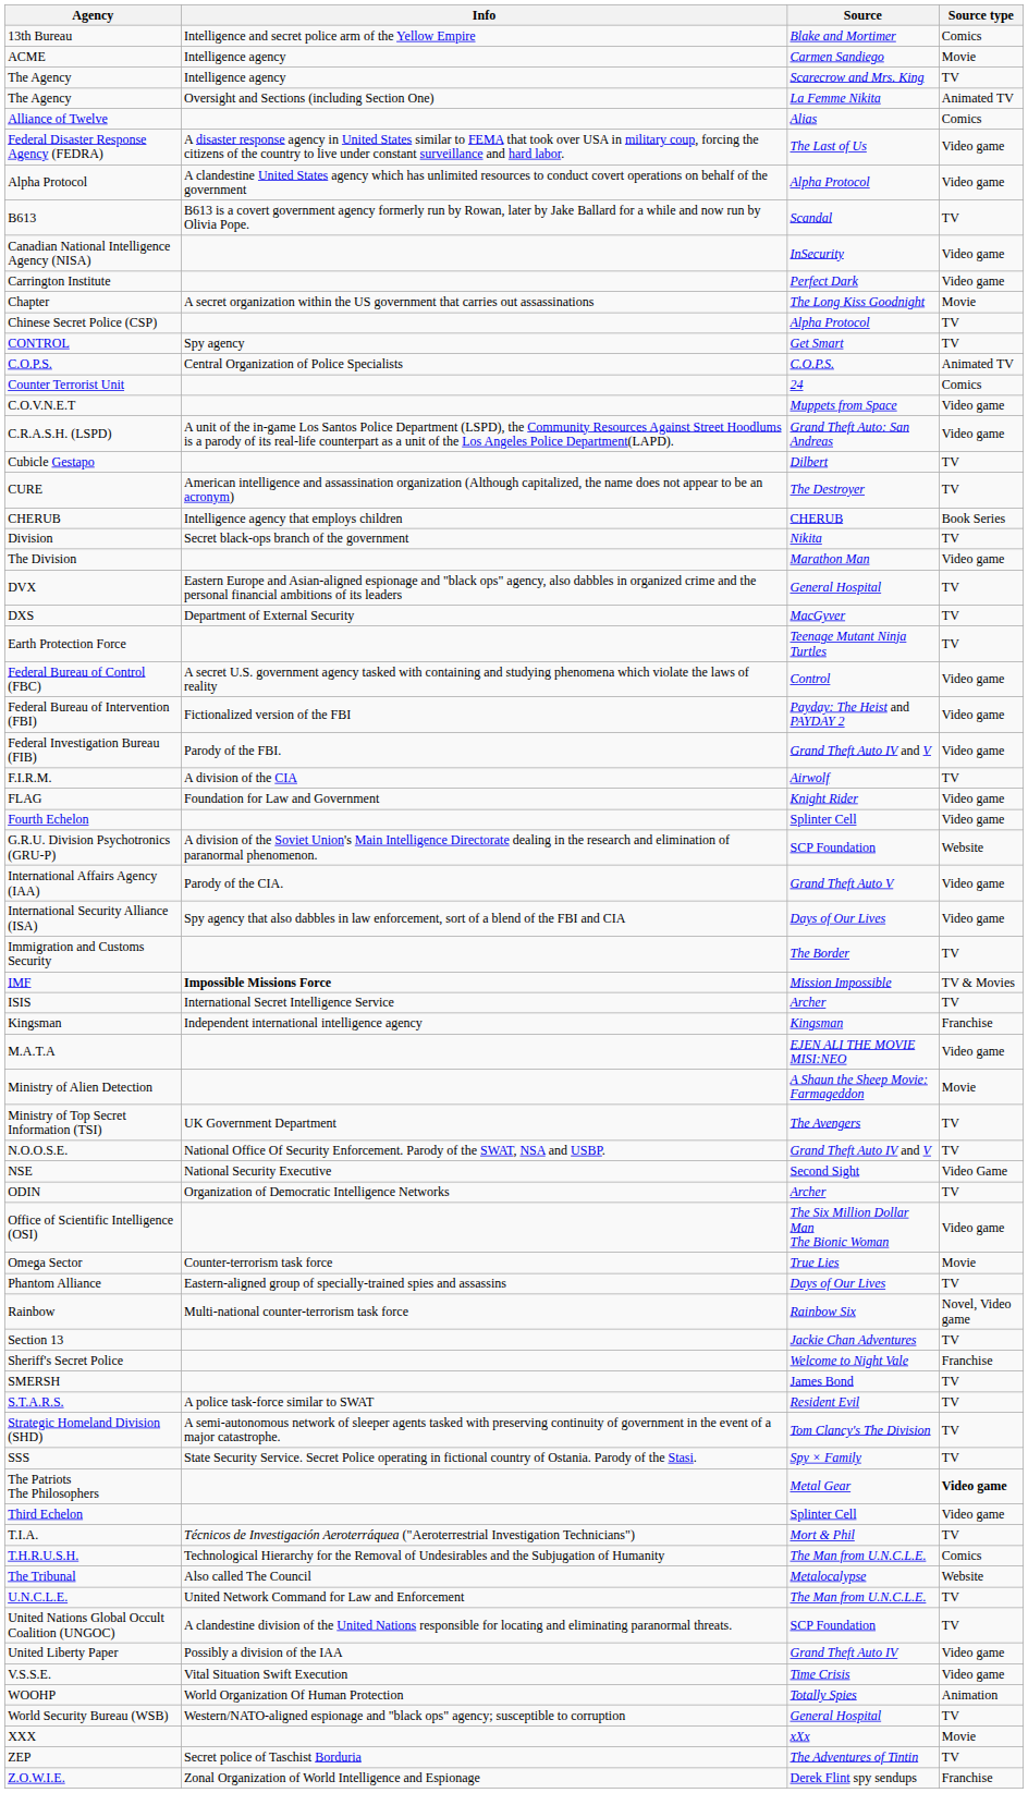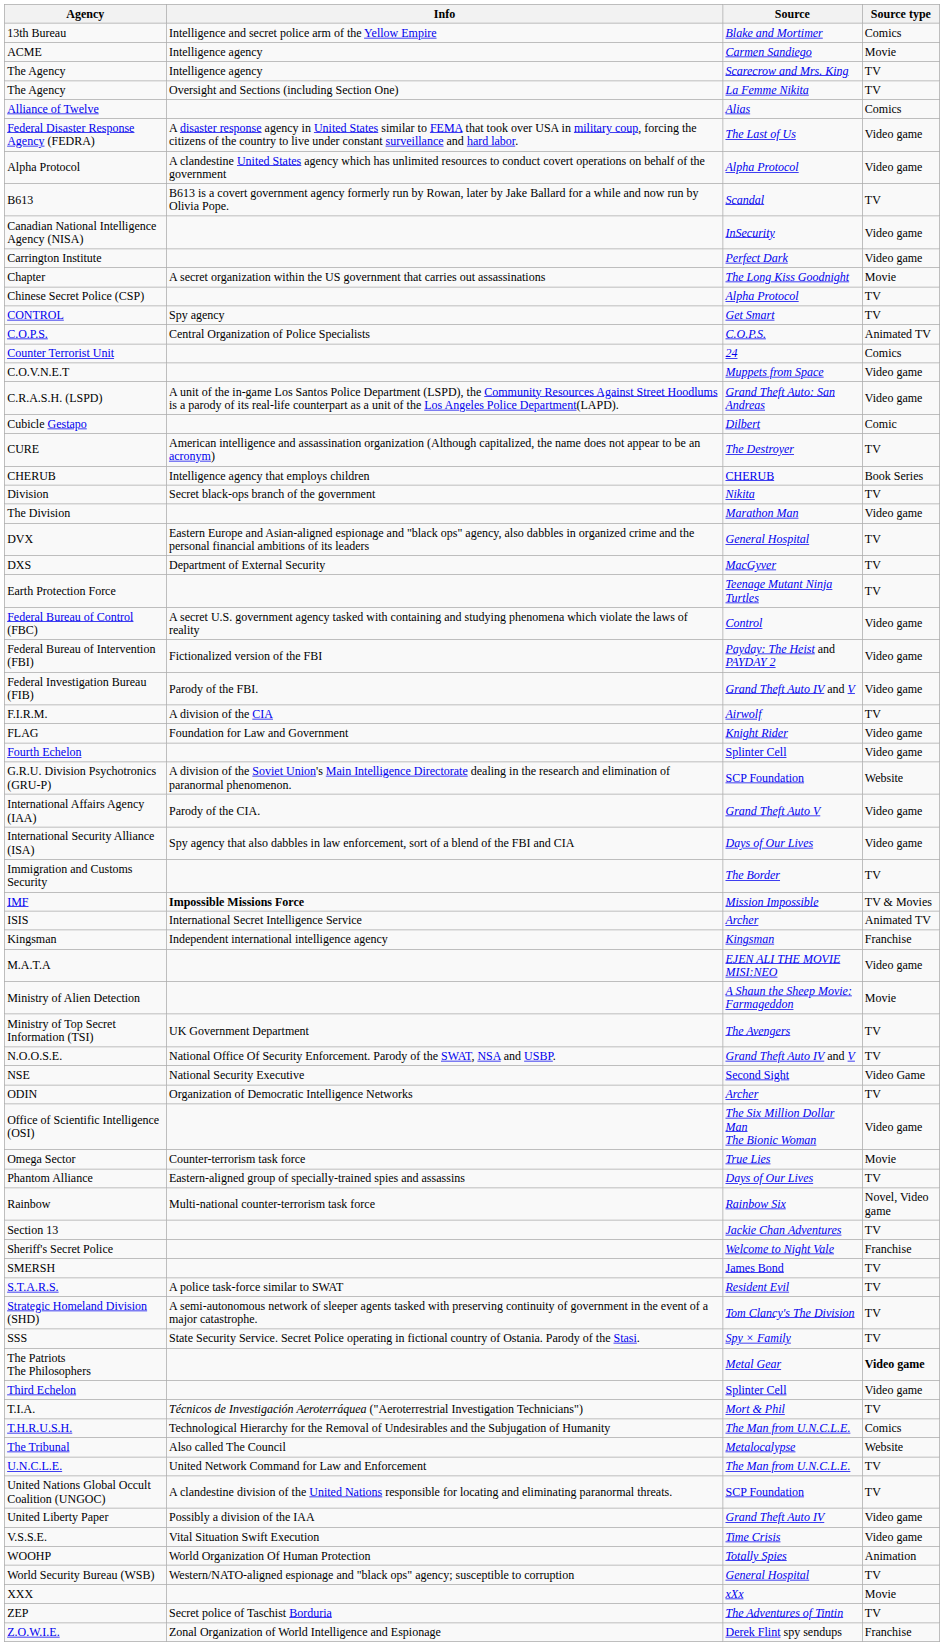 <table class="wikitable sortable">
 <tr>
 <th>Agency</th>
 <th>Info</th>
 <th>Source</th>
 <th>Source type</th>
 </tr>
 <tr>
 <td>13th Bureau</td>
 <td>Intelligence and secret police arm of the <a href='#'>Yellow Empire</a></td>
 <td><em><a href='#'>Blake and Mortimer</a></em></td>
 <td>Comics</td>
 </tr>
 <tr>
 <td>ACME</td>
 <td>Intelligence agency</td>
 <td><em><a href='#'>Carmen Sandiego</a></em></td>
 <td>Movie</td>
 </tr>
 <tr>
 <td>The Agency</td>
 <td>Intelligence agency</td>
 <td><em><a href='#'>Scarecrow and Mrs. King</a></em></td>
 <td>TV</td>
 </tr>
 <tr>
 <td>The Agency</td>
 <td>Oversight and Sections (including Section One)</td>
 <td><em><a href='#'>La Femme Nikita</a></em></td>
-<td>Animated TV</td>
+<td>TV</td>
 </tr>
 <tr>
 <td><a href='#'>Alliance of Twelve</a></td>
 <td></td>
 <td><em><a href='#'>Alias</a></em></td>
 <td>Comics</td>
 </tr>
 <tr>
 <td><a href='#'>Federal Disaster Response Agency</a> (FEDRA)</td>
 <td>A <a href='#'>disaster response</a> agency in <a href='#'>United States</a> similar to <a href='#'>FEMA</a> that took over USA in <a href='#'>military coup</a>, forcing the citizens of the country to live under constant <a href='#'>surveillance</a> and <a href='#'>hard labor</a>.</td>
 <td><a href='#'><em>The Last of Us</em></a></td>
 <td>Video game</td>
 </tr>
 <tr>
 <td>Alpha Protocol</td>
 <td>A clandestine <a href='#'>United States</a> agency which has unlimited resources to conduct covert operations on behalf of the government</td>
 <td><em><a href='#'>Alpha Protocol</a></em></td>
 <td>Video game</td>
 </tr>
 <tr>
 <td>B613</td>
 <td>B613 is a covert government agency formerly run by Rowan, later by Jake Ballard for a while and now run by Olivia Pope.</td>
 <td><em><a href='#'>Scandal</a></em></td>
 <td>TV</td>
 </tr>
 <tr>
 <td>Canadian National Intelligence Agency (NISA)</td>
 <td></td>
 <td><em><a href='#'>InSecurity</a></em></td>
 <td>Video game</td>
 </tr>
 <tr>
 <td>Carrington Institute</td>
 <td></td>
 <td><em><a href='#'>Perfect Dark</a></em></td>
 <td>Video game</td>
 </tr>
 <tr>
 <td>Chapter</td>
 <td>A secret organization within the US government that carries out assassinations</td>
 <td><em><a href='#'>The Long Kiss Goodnight</a></em></td>
 <td>Movie</td>
 </tr>
 <tr>
 <td>Chinese Secret Police (CSP)</td>
 <td></td>
 <td><em><a href='#'>Alpha Protocol</a></em></td>
 <td>TV</td>
 </tr>
 <tr>
 <td><a href='#'>CONTROL</a></td>
 <td>Spy agency</td>
 <td><em><a href='#'>Get Smart</a></em></td>
 <td>TV</td>
 </tr>
 <tr>
 <td><a href='#'>C.O.P.S.</a></td>
 <td>Central Organization of Police Specialists</td>
 <td><em><a href='#'>C.O.P.S.</a></em></td>
 <td>Animated TV</td>
 </tr>
 <tr>
 <td><a href='#'>Counter Terrorist Unit</a></td>
 <td></td>
 <td><em><a href='#'>24</a></em></td>
 <td>Comics</td>
 </tr>
 <tr>
 <td>C.O.V.N.E.T</td>
 <td></td>
 <td><em><a href='#'>Muppets from Space</a></em></td>
 <td>Video game</td>
 </tr>
 <tr>
 <td>C.R.A.S.H. (LSPD)</td>
 <td>A unit of the in-game Los Santos Police Department (LSPD), the <a href='#'>Community Resources Against Street Hoodlums</a> is a parody of its real-life counterpart as a unit of the <a href='#'>Los Angeles Police Department</a>(LAPD).</td>
 <td><em><a href='#'>Grand Theft Auto: San Andreas</a></em></td>
 <td>Video game</td>
 </tr>
 <tr>
 <td>Cubicle <a href='#'>Gestapo</a></td>
 <td></td>
 <td><em><a href='#'>Dilbert</a></em></td>
-<td>TV</td>
+<td>Comic</td>
 </tr>
 <tr>
 <td>CURE</td>
 <td>American intelligence and assassination organization (Although capitalized, the name does not appear to be an <a href='#'>acronym</a>)</td>
 <td><em><a href='#'>The Destroyer</a></em></td>
 <td>TV</td>
 </tr>
 <tr>
 <td>CHERUB</td>
 <td>Intelligence agency that employs children</td>
 <td><a href='#'>CHERUB</a></td>
 <td>Book Series</td>
 </tr>
 <tr>
 <td>Division</td>
 <td>Secret black-ops branch of the government</td>
 <td><em><a href='#'>Nikita</a></em></td>
 <td>TV</td>
 </tr>
 <tr>
 <td>The Division</td>
 <td></td>
 <td><em><a href='#'>Marathon Man</a></em></td>
 <td>Video game</td>
 </tr>
 <tr>
 <td>DVX</td>
 <td>Eastern Europe and Asian-aligned espionage and "black ops" agency, also dabbles in organized crime and the personal financial ambitions of its leaders</td>
 <td><em><a href='#'>General Hospital</a></em></td>
 <td>TV</td>
 </tr>
 <tr>
 <td>DXS</td>
 <td>Department of External Security</td>
 <td><em><a href='#'>MacGyver</a></em></td>
 <td>TV</td>
 </tr>
 <tr>
 <td>Earth Protection Force</td>
 <td></td>
 <td><em><a href='#'>Teenage Mutant Ninja Turtles</a></em></td>
 <td>TV</td>
 </tr>
 <tr>
 <td><a href='#'>Federal Bureau of Control</a> (FBC)</td>
 <td>A secret U.S. government agency tasked with containing and studying phenomena which violate the laws of reality</td>
 <td><em><a href='#'>Control</a></em></td>
 <td>Video game</td>
 </tr>
 <tr>
 <td>Federal Bureau of Intervention (FBI)</td>
 <td>Fictionalized version of the FBI</td>
 <td><em><a href='#'>Payday: The Heist</a></em> and <em><a href='#'>PAYDAY 2</a></em></td>
 <td>Video game</td>
 </tr>
 <tr>
 <td>Federal Investigation Bureau (FIB)</td>
 <td>Parody of the FBI.</td>
 <td><em><a href='#'>Grand Theft Auto IV</a></em> and <em><a href='#'>V</a></em></td>
 <td>Video game</td>
 </tr>
 <tr>
 <td>F.I.R.M.</td>
 <td>A division of the <a href='#'>CIA</a></td>
 <td><em><a href='#'>Airwolf</a></em></td>
 <td>TV</td>
 </tr>
 <tr>
 <td>FLAG</td>
 <td>Foundation for Law and Government</td>
 <td><em><a href='#'>Knight Rider</a></em></td>
 <td>Video game</td>
 </tr>
 <tr>
 <td><a href='#'>Fourth Echelon</a></td>
 <td></td>
 <td><a href='#'>Splinter Cell</a></td>
 <td>Video game</td>
 </tr>
 <tr>
 <td>G.R.U. Division Psychotronics (GRU-P)</td>
 <td>A division of the <a href='#'>Soviet Union</a>'s <a href='#'>Main Intelligence Directorate</a> dealing in the research and elimination of paranormal phenomenon.</td>
 <td><a href='#'>SCP Foundation</a></td>
 <td>Website</td>
 </tr>
 <tr>
 <td>International Affairs Agency (IAA)</td>
 <td>Parody of the CIA.</td>
 <td><em><a href='#'>Grand Theft Auto V</a></em></td>
 <td>Video game</td>
 </tr>
 <tr>
 <td>International Security Alliance (ISA)</td>
 <td>Spy agency that also dabbles in law enforcement, sort of a blend of the FBI and CIA</td>
 <td><em><a href='#'>Days of Our Lives</a></em></td>
 <td>Video game</td>
 </tr>
 <tr>
 <td>Immigration and Customs Security</td>
 <td></td>
 <td><em><a href='#'>The Border</a></em></td>
 <td>TV</td>
 </tr>
 <tr>
 <td><a href='#'>IMF</a></td>
 <td><strong>Impossible Missions Force</strong></td>
 <td><em><a href='#'>Mission Impossible</a></em></td>
 <td>TV & Movies</td>
 </tr>
 <tr>
 <td>ISIS</td>
 <td>International Secret Intelligence Service</td>
 <td><em><a href='#'>Archer</a></em></td>
-<td>TV</td>
+<td>Animated TV</td>
 </tr>
 <tr>
 <td>Kingsman</td>
 <td>Independent international intelligence agency</td>
 <td><em><a href='#'>Kingsman</a></em></td>
 <td>Franchise</td>
 </tr>
 <tr>
 <td>M.A.T.A</td>
 <td></td>
 <td><em><a href='#'>EJEN ALI THE MOVIE MISI:NEO</a></em></td>
 <td>Video game</td>
 </tr>
 <tr>
 <td>Ministry of Alien Detection</td>
 <td></td>
 <td><em><a href='#'>A Shaun the Sheep Movie: Farmageddon</a></em></td>
 <td>Movie</td>
 </tr>
 <tr>
 <td>Ministry of Top Secret Information (TSI)</td>
 <td>UK Government Department</td>
 <td><em><a href='#'>The Avengers</a></em></td>
 <td>TV</td>
 </tr>
 <tr>
 <td>N.O.O.S.E.</td>
 <td>National Office Of Security Enforcement. Parody of the <a href='#'>SWAT</a>, <a href='#'>NSA</a> and <a href='#'>USBP</a>.</td>
 <td><em><a href='#'>Grand Theft Auto IV</a></em> and <em><a href='#'>V</a></em></td>
 <td>TV</td>
 </tr>
 <tr>
 <td>NSE</td>
 <td>National Security Executive</td>
 <td><a href='#'>Second Sight</a></td>
 <td>Video Game</td>
 </tr>
 <tr>
 <td>ODIN</td>
 <td>Organization of Democratic Intelligence Networks</td>
 <td><em><a href='#'>Archer</a></em></td>
 <td>TV</td>
 </tr>
 <tr>
 <td>Office of Scientific Intelligence (OSI)</td>
 <td></td>
 <td><em><a href='#'>The Six Million Dollar Man</a></em> <br> <em><a href='#'>The Bionic Woman</a></em></td>
 <td>Video game</td>
 </tr>
 <tr>
 <td>Omega Sector</td>
 <td>Counter-terrorism task force</td>
 <td><em><a href='#'>True Lies</a></em></td>
 <td>Movie</td>
 </tr>
 <tr>
 <td>Phantom Alliance</td>
 <td>Eastern-aligned group of specially-trained spies and assassins</td>
 <td><em><a href='#'>Days of Our Lives</a></em></td>
 <td>TV</td>
 </tr>
 <tr>
 <td>Rainbow</td>
 <td>Multi-national counter-terrorism task force</td>
 <td><em><a href='#'>Rainbow Six</a></em></td>
 <td>Novel, Video game</td>
 </tr>
 <tr>
 <td>Section 13</td>
 <td></td>
 <td><em><a href='#'>Jackie Chan Adventures</a></em></td>
 <td>TV</td>
 </tr>
 <tr>
 <td>Sheriff's Secret Police</td>
 <td></td>
 <td><em><a href='#'>Welcome to Night Vale</a></em></td>
 <td>Franchise</td>
 </tr>
 <tr>
 <td>SMERSH</td>
 <td></td>
 <td><a href='#'>James Bond</a></td>
 <td>TV</td>
 </tr>
 <tr>
 <td><a href='#'>S.T.A.R.S.</a></td>
 <td>A police task-force similar to SWAT</td>
 <td><em><a href='#'>Resident Evil</a></em></td>
 <td>TV</td>
 </tr>
 <tr>
 <td><a href='#'>Strategic Homeland Division</a> (SHD)</td>
 <td>A semi-autonomous network of sleeper agents tasked with preserving continuity of government in the event of a major catastrophe.</td>
 <td><em><a href='#'>Tom Clancy's The Division</a></em></td>
 <td>TV</td>
 </tr>
 <tr>
 <td>SSS</td>
 <td>State Security Service. Secret Police operating in fictional country of Ostania. Parody of the <a href='#'>Stasi</a>.</td>
 <td><em><a href='#'>Spy × Family</a></em></td>
 <td>TV</td>
 </tr>
 <tr>
 <td>The Patriots <br> The Philosophers</td>
 <td></td>
 <td><em><a href='#'>Metal Gear</a></em></td>
 <td><strong>Video game</strong></td>
 </tr>
 <tr>
 <td><a href='#'>Third Echelon</a></td>
 <td></td>
 <td><a href='#'>Splinter Cell</a></td>
 <td>Video game</td>
 </tr>
 <tr>
 <td>T.I.A.</td>
 <td><em>Técnicos de Investigación Aeroterráquea</em> ("Aeroterrestrial Investigation Technicians")</td>
 <td><em><a href='#'>Mort & Phil</a></em></td>
 <td>TV</td>
 </tr>
 <tr>
 <td><a href='#'>T.H.R.U.S.H.</a></td>
 <td>Technological Hierarchy for the Removal of Undesirables and the Subjugation of Humanity</td>
 <td><em><a href='#'>The Man from U.N.C.L.E.</a></em></td>
 <td>Comics</td>
 </tr>
 <tr>
 <td><a href='#'>The Tribunal</a></td>
 <td>Also called The Council</td>
 <td><em><a href='#'>Metalocalypse</a></em></td>
 <td>Website</td>
 </tr>
 <tr>
 <td><a href='#'>U.N.C.L.E.</a></td>
 <td>United Network Command for Law and Enforcement</td>
 <td><em><a href='#'>The Man from U.N.C.L.E.</a></em></td>
 <td>TV</td>
 </tr>
 <tr>
 <td>United Nations Global Occult Coalition (UNGOC)</td>
 <td>A clandestine division of the <a href='#'>United Nations</a> responsible for locating and eliminating paranormal threats.</td>
 <td><a href='#'>SCP Foundation</a></td>
 <td>TV</td>
 </tr>
 <tr>
 <td>United Liberty Paper</td>
 <td>Possibly a division of the IAA</td>
 <td><em><a href='#'>Grand Theft Auto IV</a></em></td>
 <td>Video game</td>
 </tr>
 <tr>
 <td>V.S.S.E.</td>
 <td>Vital Situation Swift Execution</td>
 <td><em><a href='#'>Time Crisis</a></em></td>
 <td>Video game</td>
 </tr>
 <tr>
 <td>WOOHP</td>
 <td>World Organization Of Human Protection</td>
 <td><em><a href='#'>Totally Spies</a></em></td>
 <td>Animation</td>
 </tr>
 <tr>
 <td>World Security Bureau (WSB)</td>
 <td>Western/NATO-aligned espionage and "black ops" agency; susceptible to corruption</td>
 <td><em><a href='#'>General Hospital</a></em></td>
 <td>TV</td>
 </tr>
 <tr>
 <td>XXX</td>
 <td></td>
 <td><em><a href='#'>xXx</a></em></td>
 <td>Movie</td>
 </tr>
 <tr>
 <td>ZEP</td>
 <td>Secret police of Taschist <a href='#'>Borduria</a></td>
 <td><em><a href='#'>The Adventures of Tintin</a></em></td>
 <td>TV</td>
 </tr>
 <tr>
 <td><a href='#'>Z.O.W.I.E.</a></td>
 <td>Zonal Organization of World Intelligence and Espionage</td>
 <td><a href='#'>Derek Flint</a> spy sendups</td>
 <td>Franchise</td>
 </tr>
 </table>
